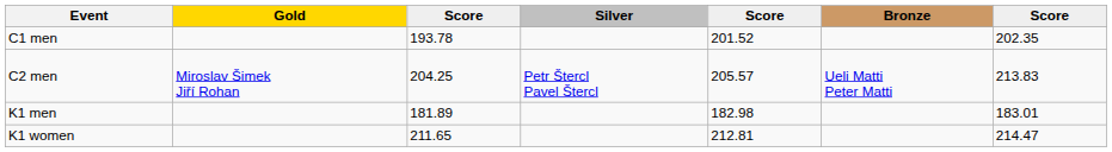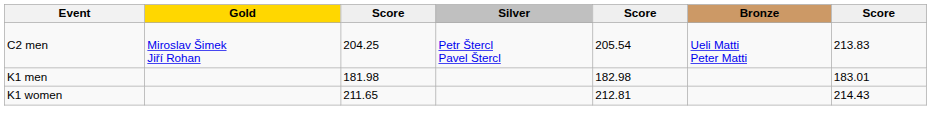 <table class="wikitable" width=100%>
 <tr>
 <th>Event</th>
 <td align=center bgcolor="gold"><strong>Gold</strong></td>
 <td align=center bgcolor="EFEFEF"><strong>Score</strong></td>
 <td align=center bgcolor="silver"><strong>Silver</strong></td>
 <td align=center bgcolor="EFEFEF"><strong>Score</strong></td>
 <td align=center bgcolor="CC9966"><strong>Bronze</strong></td>
 <td align=center bgcolor="EFEFEF"><strong>Score</strong></td>
 </tr>
 <tr>
-<td>C1 men</td>
-<td></td>
-<td>193.78</td>
-<td></td>
-<td>201.52</td>
-<td></td>
-<td>202.35</td>
-</tr>
-<tr>
 <td>C2 men</td>
 <td><br><a href='#'>Miroslav Šimek</a><br><a href='#'>Jiří Rohan</a></td>
 <td>204.25</td>
 <td><br><a href='#'>Petr Štercl</a><br><a href='#'>Pavel Štercl</a></td>
-<td>205.57</td>
+<td>205.54</td>
 <td><br><a href='#'>Ueli Matti</a><br><a href='#'>Peter Matti</a></td>
 <td>213.83</td>
 </tr>
 <tr>
 <td>K1 men</td>
 <td></td>
-<td>181.89</td>
+<td>181.98</td>
 <td></td>
 <td>182.98</td>
 <td></td>
 <td>183.01</td>
 </tr>
 <tr>
 <td>K1 women</td>
 <td></td>
 <td>211.65</td>
 <td></td>
 <td>212.81</td>
 <td></td>
-<td>214.47</td>
+<td>214.43</td>
 </tr>
 </table>
